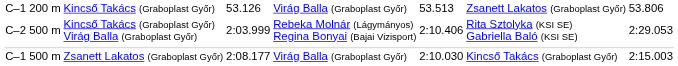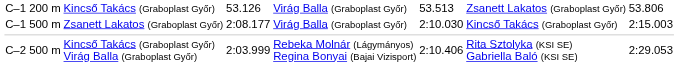 <table>
 <tr>
 <td>C–1 200 m</td>
 <td><a href='#'>Kincső Takács</a> <small>(Graboplast Győr)</small></td>
 <td>53.126</td>
 <td><a href='#'>Virág Balla</a> <small>(Graboplast Győr)</small></td>
 <td>53.513</td>
 <td><a href='#'>Zsanett Lakatos</a> <small>(Graboplast Győr)</small></td>
 <td>53.806</td>
 </tr>
 <tr>
+<td>C–1 500 m</td>
+<td><a href='#'>Zsanett Lakatos</a> <small>(Graboplast Győr)</small></td>
+<td>2:08.177</td>
+<td><a href='#'>Virág Balla</a> <small>(Graboplast Győr)</small></td>
+<td>2:10.030</td>
+<td><a href='#'>Kincső Takács</a> <small>(Graboplast Győr)</small></td>
+<td>2:15.003</td>
+</tr>
+<tr>
+</tr>
+<tr bgcolor=#ddd>
+<td colspan=7></td>
+</tr>
+<tr>
 <td>C–2 500 m</td>
 <td><a href='#'>Kincső Takács</a> <small>(Graboplast Győr)</small><br> <a href='#'>Virág Balla</a> <small>(Graboplast Győr)</small></td>
 <td>2:03.999</td>
 <td><a href='#'>Rebeka Molnár</a> <small>(Lágymányos)</small><br> <a href='#'>Regina Bonyai</a> <small>(Bajai Vizisport)</small></td>
 <td>2:10.406</td>
 <td><a href='#'>Rita Sztolyka</a> <small>(KSI SE)</small><br> <a href='#'>Gabriella Baló</a> <small>(KSI SE)</small></td>
 <td>2:29.053</td>
 </tr>
-<tr>
-</tr>
-<tr bgcolor=#ddd>
-<td colspan=7></td>
-</tr>
-<tr>
-<td>C–1 500 m</td>
-<td><a href='#'>Zsanett Lakatos</a> <small>(Graboplast Győr)</small></td>
-<td>2:08.177</td>
-<td><a href='#'>Virág Balla</a> <small>(Graboplast Győr)</small></td>
-<td>2:10.030</td>
-<td><a href='#'>Kincső Takács</a> <small>(Graboplast Győr)</small></td>
-<td>2:15.003</td>
-</tr>
 </table>
